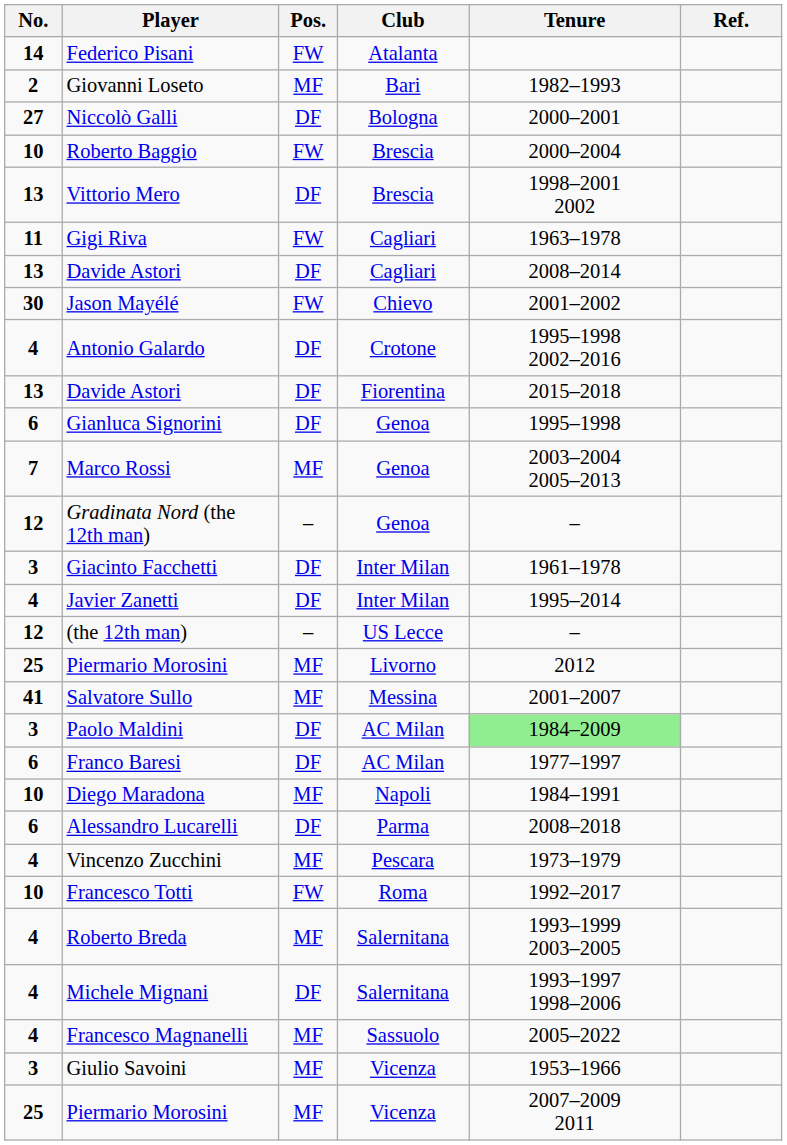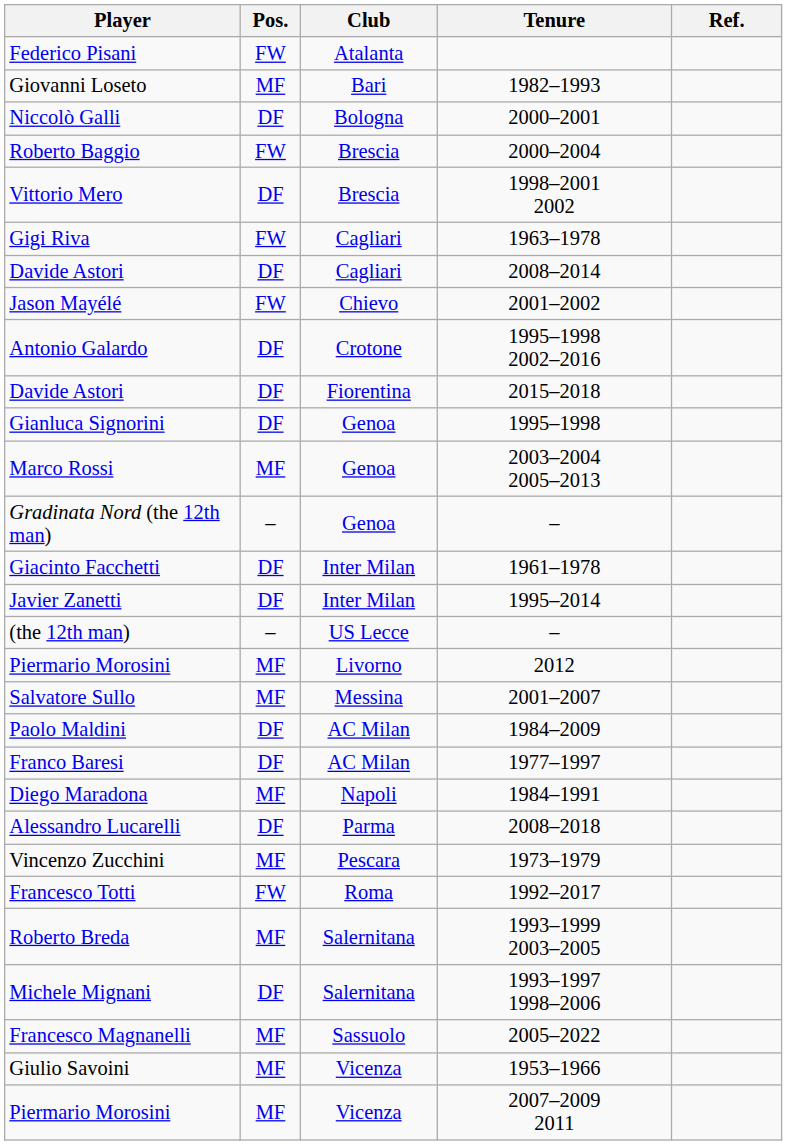 <table class="wikitable sortable" style="text-align:center">
 <tr>
-<th width=40px>No.</th>
 <th width=180px>Player</th>
 <th width=40px>Pos.</th>
 <th width=100px>Club</th>
 <th width=180px>Tenure</th>
 <th width=80px>Ref.</th>
 </tr>
 <tr>
-<td><strong>14</strong></td>
 <td align=left> <a href='#'>Federico Pisani</a> </td>
 <td><a href='#'>FW</a></td>
 <td><a href='#'>Atalanta</a></td>
 <td></td>
 <td></td>
 </tr>
 <tr>
-<td><strong>2</strong></td>
 <td align=left> Giovanni Loseto</td>
 <td><a href='#'>MF</a></td>
 <td><a href='#'>Bari</a></td>
 <td>1982–1993</td>
 <td></td>
 </tr>
 <tr>
-<td><strong>27</strong></td>
 <td align=left> <a href='#'>Niccolò Galli</a> </td>
 <td><a href='#'>DF</a></td>
 <td><a href='#'>Bologna</a></td>
 <td>2000–2001</td>
 <td></td>
 </tr>
 <tr>
-<td><strong>10</strong></td>
 <td align=left> <a href='#'>Roberto Baggio</a></td>
 <td><a href='#'>FW</a></td>
 <td><a href='#'>Brescia</a></td>
 <td>2000–2004</td>
 <td></td>
 </tr>
 <tr>
-<td><strong>13</strong></td>
 <td align=left> <a href='#'>Vittorio Mero</a> </td>
 <td><a href='#'>DF</a></td>
 <td><a href='#'>Brescia</a></td>
 <td>1998–2001<br>2002</td>
 <td></td>
 </tr>
 <tr>
-<td><strong>11</strong></td>
 <td align=left> <a href='#'>Gigi Riva</a></td>
 <td><a href='#'>FW</a></td>
 <td><a href='#'>Cagliari</a></td>
 <td>1963–1978</td>
 <td></td>
 </tr>
 <tr>
-<td><strong>13</strong></td>
 <td align=left> <a href='#'>Davide Astori</a> </td>
 <td><a href='#'>DF</a></td>
 <td><a href='#'>Cagliari</a></td>
 <td>2008–2014</td>
 <td></td>
 </tr>
 <tr>
-<td><strong>30</strong></td>
 <td align=left> <a href='#'>Jason Mayélé</a> </td>
 <td><a href='#'>FW</a></td>
 <td><a href='#'>Chievo</a></td>
 <td>2001–2002</td>
 <td></td>
 </tr>
 <tr>
-<td><strong>4</strong></td>
 <td align=left> <a href='#'>Antonio Galardo</a></td>
 <td><a href='#'>DF</a></td>
 <td><a href='#'>Crotone</a></td>
 <td>1995–1998<br>2002–2016</td>
 <td></td>
 </tr>
 <tr>
-<td><strong>13</strong></td>
 <td align=left> <a href='#'>Davide Astori</a> </td>
 <td><a href='#'>DF</a></td>
 <td><a href='#'>Fiorentina</a></td>
 <td>2015–2018</td>
 <td></td>
 </tr>
 <tr>
-<td><strong>6</strong></td>
 <td align=left> <a href='#'>Gianluca Signorini</a> </td>
 <td><a href='#'>DF</a></td>
 <td><a href='#'>Genoa</a></td>
 <td>1995–1998</td>
 <td></td>
 </tr>
 <tr>
-<td><strong>7</strong></td>
 <td align=left> <a href='#'>Marco Rossi</a></td>
 <td><a href='#'>MF</a></td>
 <td><a href='#'>Genoa</a></td>
 <td>2003–2004<br>2005–2013</td>
 <td></td>
 </tr>
 <tr>
-<td><strong>12</strong></td>
 <td align=left><em>Gradinata Nord</em> (the <a href='#'>12th man</a>)</td>
 <td>–</td>
 <td><a href='#'>Genoa</a></td>
 <td>–</td>
 <td></td>
 </tr>
 <tr>
-<td><strong>3</strong></td>
 <td align=left> <a href='#'>Giacinto Facchetti</a> </td>
 <td><a href='#'>DF</a></td>
 <td><a href='#'>Inter Milan</a></td>
 <td>1961–1978</td>
 <td></td>
 </tr>
 <tr>
-<td><strong>4</strong></td>
 <td align=left> <a href='#'>Javier Zanetti</a></td>
 <td><a href='#'>DF</a></td>
 <td><a href='#'>Inter Milan</a></td>
 <td>1995–2014</td>
 <td></td>
 </tr>
 <tr>
-<td><strong>12</strong></td>
 <td align=left>(the <a href='#'>12th man</a>)</td>
 <td>–</td>
 <td><a href='#'>US Lecce</a></td>
 <td>–</td>
 <td></td>
 </tr>
 <tr>
-<td><strong>25</strong></td>
 <td align=left> <a href='#'>Piermario Morosini</a> </td>
 <td><a href='#'>MF</a></td>
 <td><a href='#'>Livorno</a></td>
 <td>2012</td>
 <td></td>
 </tr>
 <tr>
-<td><strong>41</strong></td>
 <td align=left> <a href='#'>Salvatore Sullo</a></td>
 <td><a href='#'>MF</a></td>
 <td><a href='#'>Messina</a></td>
 <td>2001–2007</td>
 <td></td>
 </tr>
 <tr>
-<td><strong>3</strong></td>
 <td align=left> <a href='#'>Paolo Maldini</a></td>
 <td><a href='#'>DF</a></td>
 <td><a href='#'>AC Milan</a></td>
-<td style="background: lightgreen;">1984–2009</td>
+<td>1984–2009</td>
 <td></td>
 </tr>
 <tr>
-<td><strong>6</strong></td>
 <td align=left> <a href='#'>Franco Baresi</a></td>
 <td><a href='#'>DF</a></td>
 <td><a href='#'>AC Milan</a></td>
 <td>1977–1997</td>
 <td></td>
 </tr>
 <tr>
-<td><strong>10</strong></td>
 <td align=left> <a href='#'>Diego Maradona</a></td>
 <td><a href='#'>MF</a></td>
 <td><a href='#'>Napoli</a></td>
 <td>1984–1991</td>
 <td></td>
 </tr>
 <tr>
-<td><strong>6</strong></td>
 <td align=left> <a href='#'>Alessandro Lucarelli</a></td>
 <td><a href='#'>DF</a></td>
 <td><a href='#'>Parma</a></td>
 <td>2008–2018</td>
 <td></td>
 </tr>
 <tr>
-<td><strong>4</strong></td>
 <td align=left> Vincenzo Zucchini</td>
 <td><a href='#'>MF</a></td>
 <td><a href='#'>Pescara</a></td>
 <td>1973–1979</td>
 <td></td>
 </tr>
 <tr>
-<td><strong>10</strong></td>
 <td align=left> <a href='#'>Francesco Totti</a></td>
 <td><a href='#'>FW</a></td>
 <td><a href='#'>Roma</a></td>
 <td>1992–2017</td>
 <td></td>
 </tr>
 <tr>
-<td><strong>4</strong></td>
 <td align=left> <a href='#'>Roberto Breda</a></td>
 <td><a href='#'>MF</a></td>
 <td><a href='#'>Salernitana</a></td>
 <td>1993–1999<br>2003–2005</td>
 <td></td>
 </tr>
 <tr>
-<td><strong>4</strong></td>
 <td align=left> <a href='#'>Michele Mignani</a></td>
 <td><a href='#'>DF</a></td>
 <td><a href='#'>Salernitana</a></td>
 <td>1993–1997<br>1998–2006</td>
 <td></td>
 </tr>
 <tr>
-<td><strong>4</strong></td>
 <td align=left> <a href='#'>Francesco Magnanelli</a></td>
 <td><a href='#'>MF</a></td>
 <td><a href='#'>Sassuolo</a></td>
 <td>2005–2022</td>
 <td></td>
 </tr>
 <tr>
-<td><strong>3</strong></td>
 <td align=left> Giulio Savoini </td>
 <td><a href='#'>MF</a></td>
 <td><a href='#'>Vicenza</a></td>
 <td>1953–1966</td>
 <td></td>
 </tr>
 <tr>
-<td><strong>25</strong></td>
 <td align=left> <a href='#'>Piermario Morosini</a> </td>
 <td><a href='#'>MF</a></td>
 <td><a href='#'>Vicenza</a></td>
 <td>2007–2009<br>2011</td>
 <td></td>
 </tr>
 </table>
